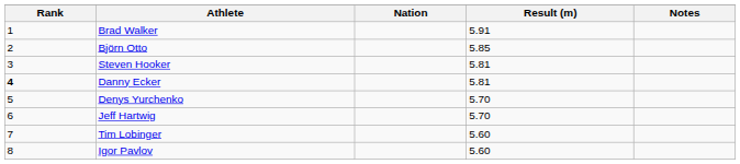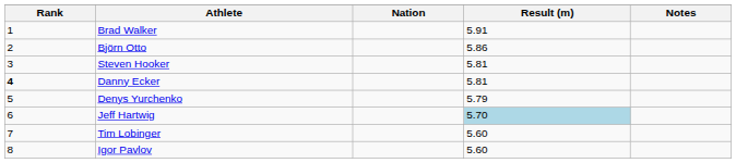 <table class="wikitable" width=85%>
 <tr>
 </tr>
 <tr>
 <th>Rank</th>
 <th>Athlete</th>
 <th>Nation</th>
 <th>Result (m)</th>
 <th>Notes</th>
 </tr>
 <tr>
 <td>1</td>
 <td><a href='#'>Brad Walker</a></td>
 <td></td>
 <td>5.91</td>
 <td></td>
 </tr>
 <tr>
 <td>2</td>
 <td><a href='#'>Björn Otto</a></td>
 <td></td>
-<td>5.85</td>
+<td>5.86</td>
 <td></td>
 </tr>
 <tr>
 <td>3</td>
 <td><a href='#'>Steven Hooker</a></td>
 <td></td>
 <td>5.81</td>
 <td></td>
 </tr>
 <tr>
 <td><strong>4</strong></td>
 <td><a href='#'>Danny Ecker</a></td>
 <td></td>
 <td>5.81</td>
 <td></td>
 </tr>
 <tr>
 <td>5</td>
 <td><a href='#'>Denys Yurchenko</a></td>
 <td></td>
-<td>5.70</td>
+<td>5.79</td>
 <td></td>
 </tr>
 <tr>
 <td>6</td>
 <td><a href='#'>Jeff Hartwig</a></td>
 <td></td>
-<td>5.70</td>
+<td style="background: lightblue;">5.70</td>
 <td></td>
 </tr>
 <tr>
 <td>7</td>
 <td><a href='#'>Tim Lobinger</a></td>
 <td></td>
 <td>5.60</td>
 <td></td>
 </tr>
 <tr>
 <td>8</td>
 <td><a href='#'>Igor Pavlov</a></td>
 <td></td>
 <td>5.60</td>
 <td></td>
 </tr>
 </table>
